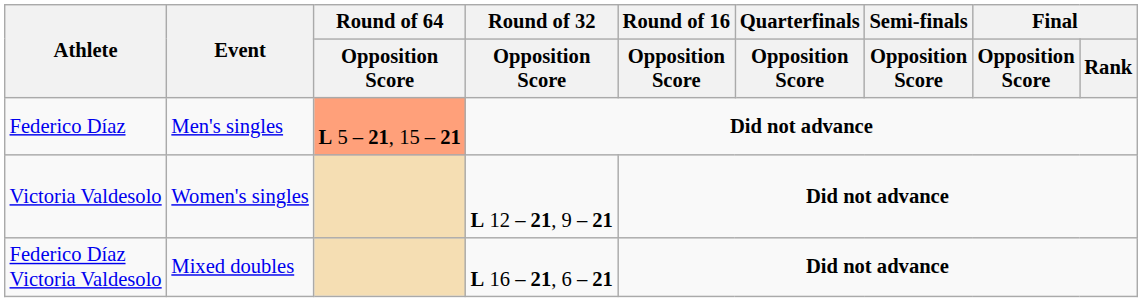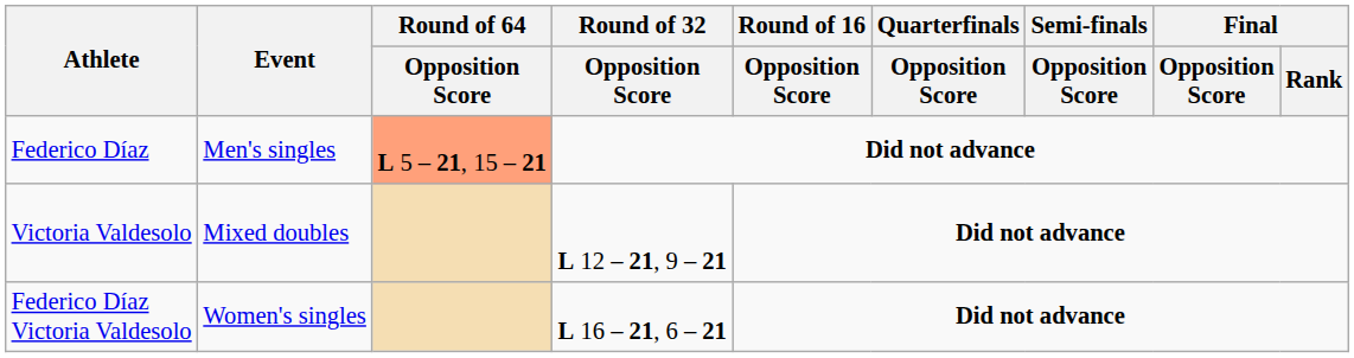 <table class="wikitable" border="1" style="font-size:90%">
 <tr>
 <th rowspan=2>Athlete</th>
 <th rowspan=2>Event</th>
 <th>Round of 64</th>
 <th>Round of 32</th>
 <th>Round of 16</th>
 <th>Quarterfinals</th>
 <th>Semi-finals</th>
 <th colspan=2>Final</th>
 </tr>
 <tr>
 <th>Opposition<br>Score</th>
 <th>Opposition<br>Score</th>
 <th>Opposition<br>Score</th>
 <th>Opposition<br>Score</th>
 <th>Opposition<br>Score</th>
 <th>Opposition<br>Score</th>
 <th>Rank</th>
 </tr>
 <tr>
 <td><a href='#'>Federico Díaz</a></td>
 <td><a href='#'>Men's singles</a></td>
 <td align=center style="background: lightsalmon;"><br><strong>L</strong> 5 – <strong>21</strong>, 15 – <strong>21</strong></td>
 <td align="center" colspan="7"><strong>Did not advance</strong></td>
 </tr>
 <tr>
 <td><a href='#'>Victoria Valdesolo</a></td>
-<td><a href='#'>Women's singles</a></td>
+<td><a href='#'>Mixed doubles</a></td>
 <td bgcolor=wheat></td>
 <td align=center><br><br> <strong>L</strong> 12 – <strong>21</strong>, 9 – <strong>21</strong></td>
 <td align="center" colspan="7"><strong>Did not advance</strong></td>
 </tr>
 <tr>
 <td><a href='#'>Federico Díaz</a><br><a href='#'>Victoria Valdesolo</a></td>
-<td><a href='#'>Mixed doubles</a></td>
+<td><a href='#'>Women's singles</a></td>
 <td bgcolor=wheat></td>
 <td align=center><br><strong>L</strong> 16 – <strong>21</strong>, 6 – <strong>21</strong></td>
 <td align="center" colspan="7"><strong>Did not advance</strong></td>
 </tr>
 </table>
